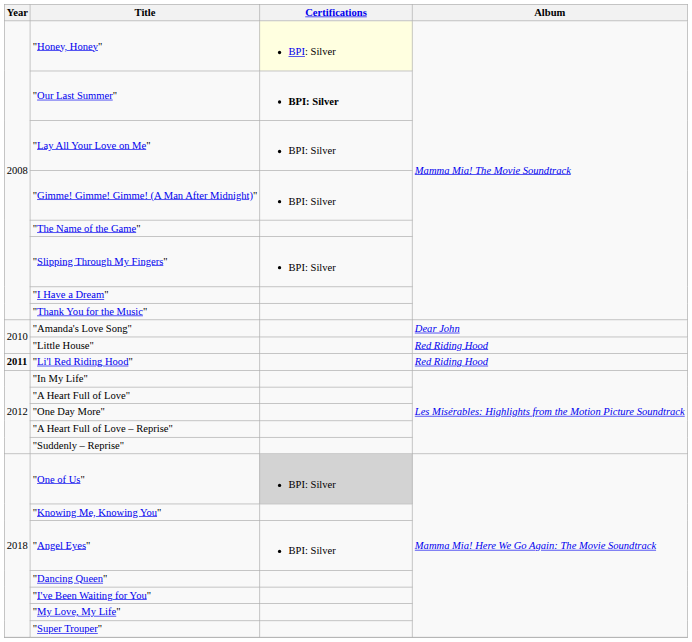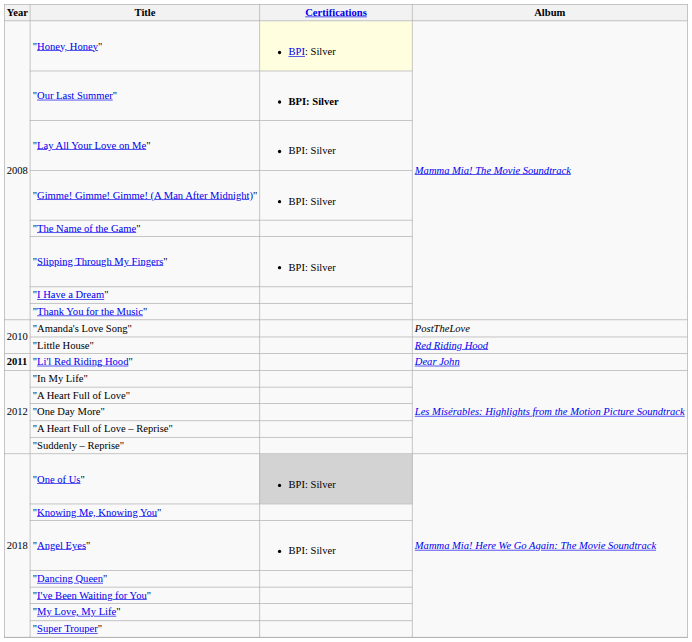 <table class="wikitable sortable">
 <tr>
 <th>Year</th>
 <th>Title</th>
 <th scope="col" rowspan="1" style="width:14em;"><a href='#'>Certifications</a></th>
 <th>Album</th>
 </tr>
 <tr>
 <td rowspan=8>2008</td>
 <td>"<a href='#'>Honey, Honey</a>"</td>
 <td style="background: lightyellow;"><br><ul><li><a href='#'>BPI</a>: Silver</li></ul></td>
 <td rowspan=8><em><a href='#'>Mamma Mia! The Movie Soundtrack</a></em></td>
 </tr>
 <tr>
 <td>"<a href='#'>Our Last Summer</a>"</td>
 <td><strong><br><ul><li>BPI: Silver</li></ul></strong></td>
 </tr>
 <tr>
 <td>"<a href='#'>Lay All Your Love on Me</a>"</td>
 <td><br><ul><li>BPI: Silver</li></ul></td>
 </tr>
 <tr>
 <td>"<a href='#'>Gimme! Gimme! Gimme! (A Man After Midnight)</a>"</td>
 <td><br><ul><li>BPI: Silver</li></ul></td>
 </tr>
 <tr>
 <td>"<a href='#'>The Name of the Game</a>"</td>
 <td></td>
 </tr>
 <tr>
 <td>"<a href='#'>Slipping Through My Fingers</a>"</td>
 <td><br><ul><li>BPI: Silver</li></ul></td>
 </tr>
 <tr>
 <td>"<a href='#'>I Have a Dream</a>"</td>
 <td></td>
 </tr>
 <tr>
 <td>"<a href='#'>Thank You for the Music</a>"</td>
 <td></td>
 </tr>
 <tr>
 <td rowspan=2>2010</td>
 <td>"Amanda's Love Song"</td>
 <td></td>
-<td><em><a href='#'>Dear John</a></em></td>
+<td><em>PostTheLove</em></td>
 </tr>
 <tr>
 <td>"Little House"</td>
 <td></td>
 <td><em><a href='#'>Red Riding Hood</a></em></td>
 </tr>
 <tr>
 <td><strong>2011</strong></td>
 <td>"<a href='#'>Li'l Red Riding Hood</a>"</td>
 <td></td>
-<td><em><a href='#'>Red Riding Hood</a></em></td>
+<td><em><a href='#'>Dear John</a></em></td>
 </tr>
 <tr>
 <td rowspan=5>2012</td>
 <td>"In My Life"</td>
 <td></td>
 <td rowspan=5><em><a href='#'>Les Misérables: Highlights from the Motion Picture Soundtrack</a></em></td>
 </tr>
 <tr>
 <td>"A Heart Full of Love"</td>
 <td></td>
 </tr>
 <tr>
 <td>"One Day More"</td>
 <td></td>
 </tr>
 <tr>
 <td>"A Heart Full of Love – Reprise"</td>
 <td></td>
 </tr>
 <tr>
 <td>"Suddenly – Reprise"</td>
 <td></td>
 </tr>
 <tr>
 <td rowspan=7>2018</td>
 <td>"<a href='#'>One of Us</a>"</td>
 <td style="background: lightgrey;"><br><ul><li>BPI: Silver</li></ul></td>
 <td rowspan=7><em><a href='#'>Mamma Mia! Here We Go Again: The Movie Soundtrack</a></em></td>
 </tr>
 <tr>
 <td>"<a href='#'>Knowing Me, Knowing You</a>"</td>
 <td></td>
 </tr>
 <tr>
 <td>"<a href='#'>Angel Eyes</a>"</td>
 <td><br><ul><li>BPI: Silver</li></ul></td>
 </tr>
 <tr>
 <td>"<a href='#'>Dancing Queen</a>"</td>
 <td></td>
 </tr>
 <tr>
 <td>"<a href='#'>I've Been Waiting for You</a>"</td>
 <td></td>
 </tr>
 <tr>
 <td>"<a href='#'>My Love, My Life</a>"</td>
 <td></td>
 </tr>
 <tr>
 <td>"<a href='#'>Super Trouper</a>"</td>
 <td></td>
 </tr>
 <tr>
 </tr>
 </table>
